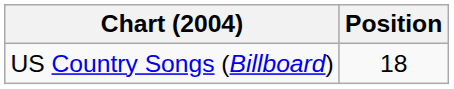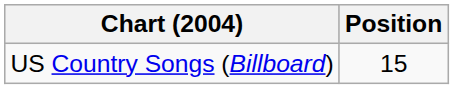 <table class="wikitable">
 <tr>
 <th scope="col">Chart (2004)</th>
 <th scope="col">Position</th>
 </tr>
 <tr>
 <td>US <a href='#'>Country Songs</a> (<em><a href='#'>Billboard</a></em>)</td>
-<td align="center">18</td>
+<td align="center">15</td>
 </tr>
 </table>
